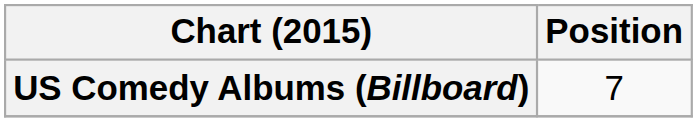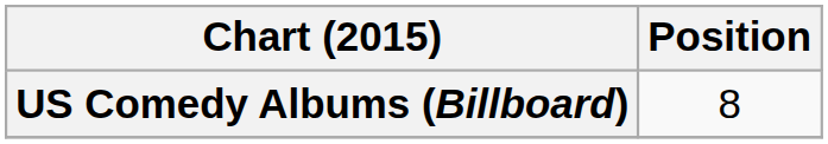 <table class="wikitable sortable plainrowheaders" style="text-align:center">
 <tr>
 <th scope="col">Chart (2015)</th>
 <th scope="col">Position</th>
 </tr>
 <tr>
 <th scope="row">US Comedy Albums (<em>Billboard</em>)</th>
-<td>7</td>
+<td>8</td>
 </tr>
 <tr>
 </tr>
 </table>
